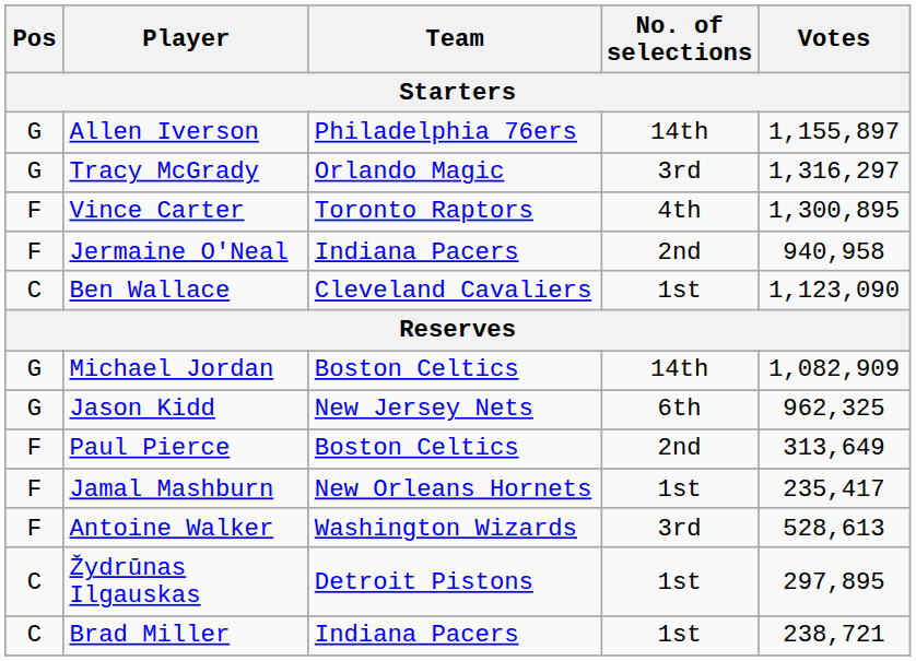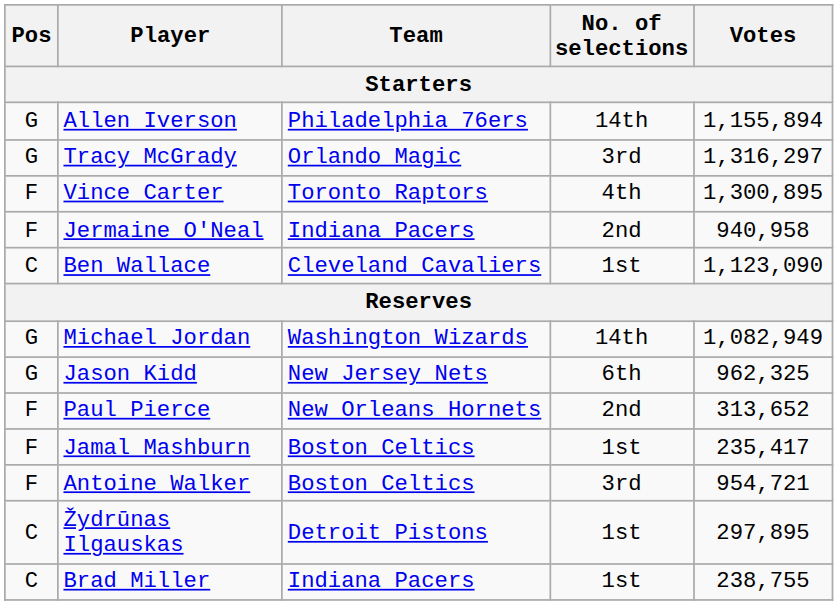 <table class="wikitable" style="text-align:center">
 <tr>
 <th scope="col" width="25px">Pos</th>
 <th scope="col" width="125px">Player</th>
 <th scope="col" width="150px">Team</th>
 <th scope="col" width="75px">No. of selections</th>
 <th scope="col" width="75px">Votes</th>
 </tr>
 <tr>
 <th scope="col" colspan="5">Starters</th>
 </tr>
 <tr>
 <td>G</td>
 <td style="text-align:left"><a href='#'>Allen Iverson</a></td>
 <td style="text-align:left"><a href='#'>Philadelphia 76ers</a></td>
 <td>14th</td>
-<td>1,155,897</td>
+<td>1,155,894</td>
 </tr>
 <tr>
 <td>G</td>
 <td style="text-align:left"><a href='#'>Tracy McGrady</a></td>
 <td style="text-align:left"><a href='#'>Orlando Magic</a></td>
 <td>3rd</td>
 <td>1,316,297</td>
 </tr>
 <tr>
 <td>F</td>
 <td style="text-align:left"><a href='#'>Vince Carter</a></td>
 <td style="text-align:left"><a href='#'>Toronto Raptors</a></td>
 <td>4th</td>
 <td>1,300,895</td>
 </tr>
 <tr>
 <td>F</td>
 <td style="text-align:left"><a href='#'>Jermaine O'Neal</a></td>
 <td style="text-align:left"><a href='#'>Indiana Pacers</a></td>
 <td>2nd</td>
 <td>940,958</td>
 </tr>
 <tr>
 <td>C</td>
 <td style="text-align:left"><a href='#'>Ben Wallace</a></td>
 <td style="text-align:left"><a href='#'>Cleveland Cavaliers</a></td>
 <td>1st</td>
 <td>1,123,090</td>
 </tr>
 <tr>
 <th colspan="5">Reserves</th>
 </tr>
 <tr>
 <td>G</td>
 <td style="text-align:left"><a href='#'>Michael Jordan</a></td>
-<td style="text-align:left"><a href='#'>Boston Celtics</a></td>
+<td style="text-align:left"><a href='#'>Washington Wizards</a></td>
 <td>14th</td>
-<td>1,082,909</td>
+<td>1,082,949</td>
 </tr>
 <tr>
 <td>G</td>
 <td style="text-align:left"><a href='#'>Jason Kidd</a></td>
 <td style="text-align:left"><a href='#'>New Jersey Nets</a></td>
 <td>6th</td>
 <td>962,325</td>
 </tr>
 <tr>
 <td>F</td>
 <td style="text-align:left"><a href='#'>Paul Pierce</a></td>
-<td style="text-align:left"><a href='#'>Boston Celtics</a></td>
+<td style="text-align:left"><a href='#'>New Orleans Hornets</a></td>
 <td>2nd</td>
-<td>313,649</td>
+<td>313,652</td>
 </tr>
 <tr>
 <td>F</td>
 <td style="text-align:left"><a href='#'>Jamal Mashburn</a></td>
-<td style="text-align:left"><a href='#'>New Orleans Hornets</a></td>
+<td style="text-align:left"><a href='#'>Boston Celtics</a></td>
 <td>1st</td>
 <td>235,417</td>
 </tr>
 <tr>
 <td>F</td>
 <td style="text-align:left"><a href='#'>Antoine Walker</a></td>
-<td style="text-align:left"><a href='#'>Washington Wizards</a></td>
+<td style="text-align:left"><a href='#'>Boston Celtics</a></td>
 <td>3rd</td>
-<td>528,613</td>
+<td>954,721</td>
 </tr>
 <tr>
 <td>C</td>
 <td style="text-align:left"><a href='#'>Žydrūnas Ilgauskas</a></td>
 <td style="text-align:left"><a href='#'>Detroit Pistons</a></td>
 <td>1st</td>
 <td>297,895</td>
 </tr>
 <tr>
 <td>C</td>
 <td style="text-align:left"><a href='#'>Brad Miller</a></td>
 <td style="text-align:left"><a href='#'>Indiana Pacers</a></td>
 <td>1st</td>
-<td>238,721</td>
+<td>238,755</td>
 </tr>
 </table>
